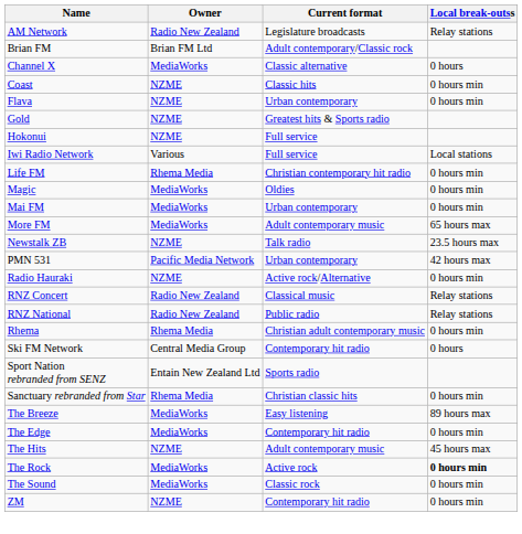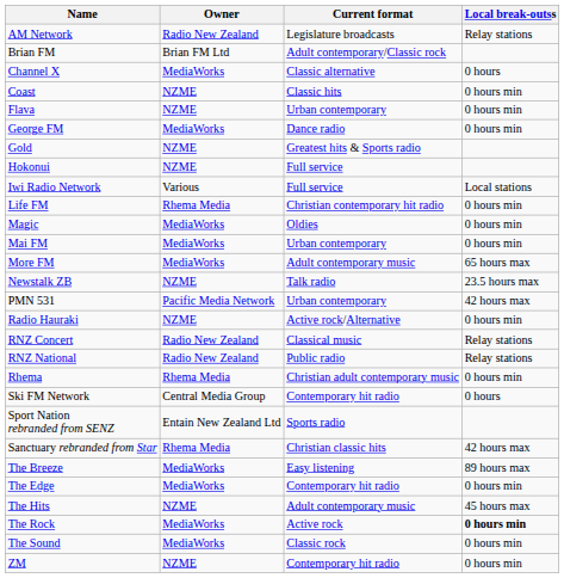 <table class="wikitable sortable">
 <tr>
 <th data-sort-type="number">Name</th>
 <th>Owner</th>
 <th>Current format</th>
 <th data-sort-type="number"><a href='#'>Local break-outs</a>s<br></th>
 </tr>
 <tr>
 <td><a href='#'>AM Network</a></td>
 <td><a href='#'>Radio New Zealand</a></td>
 <td>Legislature broadcasts</td>
 <td>Relay stations</td>
 </tr>
 <tr>
 <td>Brian FM</td>
 <td>Brian FM Ltd</td>
 <td><a href='#'>Adult contemporary</a>/<a href='#'>Classic rock</a></td>
 <td></td>
 </tr>
 <tr>
 <td><a href='#'>Channel X</a></td>
 <td><a href='#'>MediaWorks</a></td>
 <td><a href='#'>Classic alternative</a></td>
 <td>0 hours</td>
 </tr>
 <tr>
 <td><a href='#'>Coast</a></td>
 <td><a href='#'>NZME</a></td>
 <td><a href='#'>Classic hits</a></td>
 <td>0 hours min</td>
 </tr>
 <tr>
 <td><a href='#'>Flava</a></td>
 <td><a href='#'>NZME</a></td>
 <td><a href='#'>Urban contemporary</a></td>
+<td>0 hours min</td>
+</tr>
+<tr>
+<td><a href='#'>George FM</a></td>
+<td><a href='#'>MediaWorks</a></td>
+<td><a href='#'>Dance radio</a></td>
 <td>0 hours min</td>
 </tr>
 <tr>
 <td><a href='#'>Gold</a></td>
 <td><a href='#'>NZME</a></td>
 <td><a href='#'>Greatest hits</a> & <a href='#'>Sports radio</a></td>
 <td></td>
 </tr>
 <tr>
 <td><a href='#'>Hokonui</a></td>
 <td><a href='#'>NZME</a></td>
 <td><a href='#'>Full service</a></td>
 <td></td>
 </tr>
 <tr>
 <td><a href='#'>Iwi Radio Network</a></td>
 <td>Various</td>
 <td><a href='#'>Full service</a></td>
 <td>Local stations</td>
 </tr>
 <tr>
 <td><a href='#'>Life FM</a></td>
 <td><a href='#'>Rhema Media</a></td>
 <td><a href='#'>Christian contemporary hit radio</a></td>
 <td>0 hours min</td>
 </tr>
 <tr>
 <td><a href='#'>Magic</a></td>
 <td><a href='#'>MediaWorks</a></td>
 <td><a href='#'>Oldies</a></td>
 <td>0 hours min</td>
 </tr>
 <tr>
 <td><a href='#'>Mai FM</a></td>
 <td><a href='#'>MediaWorks</a></td>
 <td><a href='#'>Urban contemporary</a></td>
 <td>0 hours min</td>
 </tr>
 <tr>
 <td><a href='#'>More FM</a></td>
 <td><a href='#'>MediaWorks</a></td>
 <td><a href='#'>Adult contemporary music</a></td>
 <td>65 hours max</td>
 </tr>
 <tr>
 <td><a href='#'>Newstalk ZB</a></td>
 <td><a href='#'>NZME</a></td>
 <td><a href='#'>Talk radio</a></td>
 <td>23.5 hours max</td>
 </tr>
 <tr>
 <td>PMN 531</td>
 <td><a href='#'>Pacific Media Network</a></td>
 <td><a href='#'>Urban contemporary</a></td>
 <td>42 hours max</td>
 </tr>
 <tr>
 <td><a href='#'>Radio Hauraki</a></td>
 <td><a href='#'>NZME</a></td>
 <td><a href='#'>Active rock</a>/<a href='#'>Alternative</a></td>
 <td>0 hours min</td>
 </tr>
 <tr>
 <td><a href='#'>RNZ Concert</a></td>
 <td><a href='#'>Radio New Zealand</a></td>
 <td><a href='#'>Classical music</a></td>
 <td>Relay stations</td>
 </tr>
 <tr>
 <td><a href='#'>RNZ National</a></td>
 <td><a href='#'>Radio New Zealand</a></td>
 <td><a href='#'>Public radio</a></td>
 <td>Relay stations</td>
 </tr>
 <tr>
 <td><a href='#'>Rhema</a></td>
 <td><a href='#'>Rhema Media</a></td>
 <td><a href='#'>Christian adult contemporary music</a></td>
 <td>0 hours min</td>
 </tr>
 <tr>
 <td>Ski FM Network</td>
 <td>Central Media Group</td>
 <td><a href='#'>Contemporary hit radio</a></td>
 <td>0 hours</td>
 </tr>
 <tr>
 <td>Sport Nation <br> <em>rebranded from SENZ</em></td>
 <td>Entain New Zealand Ltd</td>
 <td><a href='#'>Sports radio</a></td>
 <td></td>
 </tr>
 <tr>
 <td>Sanctuary <em>rebranded from <a href='#'>Star</a></em></td>
 <td><a href='#'>Rhema Media</a></td>
 <td><a href='#'>Christian classic hits</a></td>
-<td>0 hours min</td>
+<td>42 hours max</td>
 </tr>
 <tr>
 <td><a href='#'>The Breeze</a></td>
 <td><a href='#'>MediaWorks</a></td>
 <td><a href='#'>Easy listening</a></td>
 <td>89 hours max</td>
 </tr>
 <tr>
 <td><a href='#'>The Edge</a></td>
 <td><a href='#'>MediaWorks</a></td>
 <td><a href='#'>Contemporary hit radio</a></td>
 <td>0 hours min</td>
 </tr>
 <tr>
 <td><a href='#'>The Hits</a></td>
 <td><a href='#'>NZME</a></td>
 <td><a href='#'>Adult contemporary music</a></td>
 <td>45 hours max</td>
 </tr>
 <tr>
 <td><a href='#'>The Rock</a></td>
 <td><a href='#'>MediaWorks</a></td>
 <td><a href='#'>Active rock</a></td>
 <td><strong>0 hours min</strong></td>
 </tr>
 <tr>
 <td><a href='#'>The Sound</a></td>
 <td><a href='#'>MediaWorks</a></td>
 <td><a href='#'>Classic rock</a></td>
 <td>0 hours min</td>
 </tr>
 <tr>
 <td><a href='#'>ZM</a></td>
 <td><a href='#'>NZME</a></td>
 <td><a href='#'>Contemporary hit radio</a></td>
 <td>0 hours min</td>
 </tr>
 </table>
